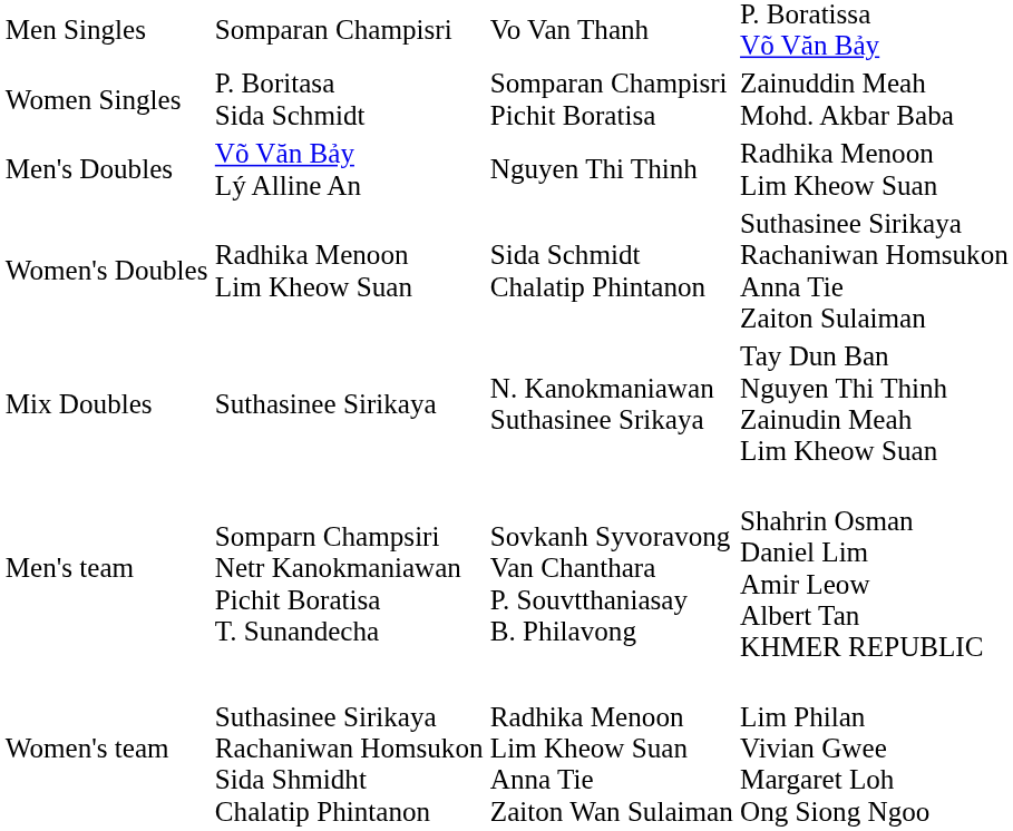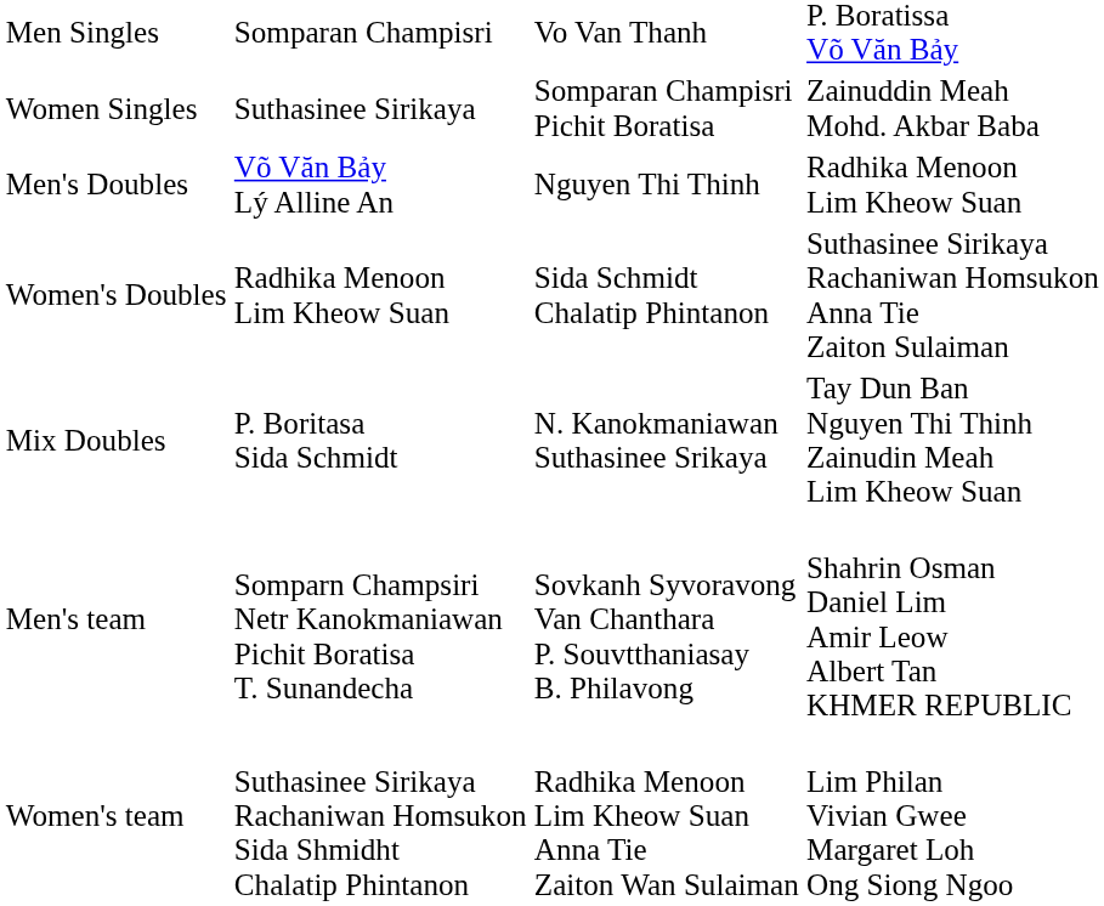 <table>
 <tr>
 <td>Men Singles</td>
 <td> Somparan Champisri</td>
 <td> Vo Van Thanh</td>
 <td> P. Boratissa<br> <a href='#'>Võ Văn Bảy</a></td>
 </tr>
 <tr>
 <td>Women Singles</td>
-<td> P. Boritasa<br> Sida Schmidt</td>
+<td> Suthasinee Sirikaya</td>
 <td> Somparan Champisri<br> Pichit Boratisa</td>
 <td> Zainuddin Meah<br> Mohd. Akbar Baba<br></td>
 </tr>
 <tr>
 <td>Men's Doubles</td>
 <td> <a href='#'>Võ Văn Bảy</a><br> Lý Alline An</td>
 <td> Nguyen Thi Thinh</td>
 <td> Radhika Menoon<br> Lim Kheow Suan</td>
 </tr>
 <tr>
 <td>Women's Doubles</td>
 <td> Radhika Menoon<br> Lim Kheow Suan</td>
 <td> Sida Schmidt<br> Chalatip Phintanon</td>
 <td> Suthasinee Sirikaya<br>Rachaniwan Homsukon<br> Anna Tie<br>Zaiton Sulaiman</td>
 </tr>
 <tr>
 <td>Mix Doubles</td>
-<td> Suthasinee Sirikaya</td>
+<td> P. Boritasa<br> Sida Schmidt</td>
 <td> N. Kanokmaniawan<br> Suthasinee Srikaya</td>
 <td> Tay Dun Ban<br>Nguyen Thi Thinh<br> Zainudin Meah<br>Lim Kheow Suan</td>
 </tr>
 <tr>
 <td>Men's team</td>
 <td><br>Somparn Champsiri <br>Netr Kanokmaniawan<br>Pichit Boratisa<br>T. Sunandecha</td>
 <td><br>Sovkanh Syvoravong<br>Van Chanthara<br>P. Souvtthaniasay<br>B. Philavong</td>
 <td> <br>Shahrin Osman<br>Daniel Lim<br>Amir Leow<br>Albert Tan<br> KHMER REPUBLIC</td>
 </tr>
 <tr>
 <td>Women's team</td>
 <td><br>Suthasinee Sirikaya <br>Rachaniwan Homsukon<br>Sida Shmidht<br>Chalatip Phintanon</td>
 <td><br>Radhika Menoon<br>Lim Kheow Suan<br>Anna Tie<br>Zaiton Wan Sulaiman</td>
 <td><br>Lim Philan<br>Vivian Gwee<br>Margaret Loh<br>Ong Siong Ngoo</td>
 </tr>
 </table>
